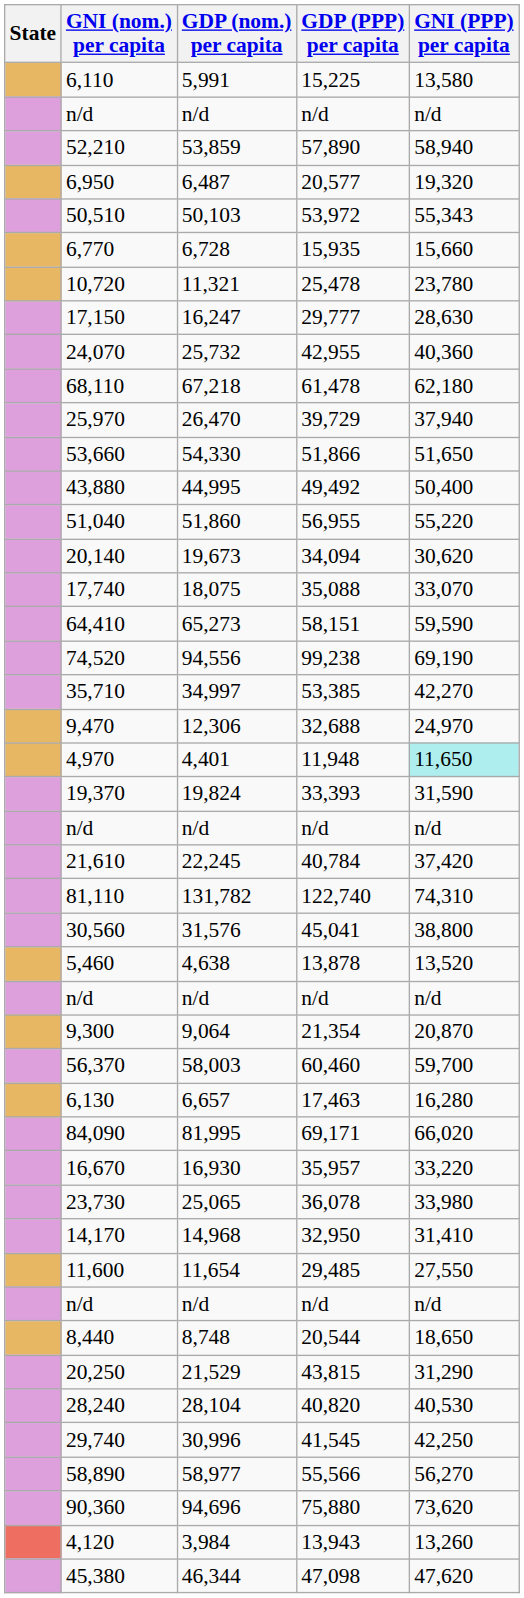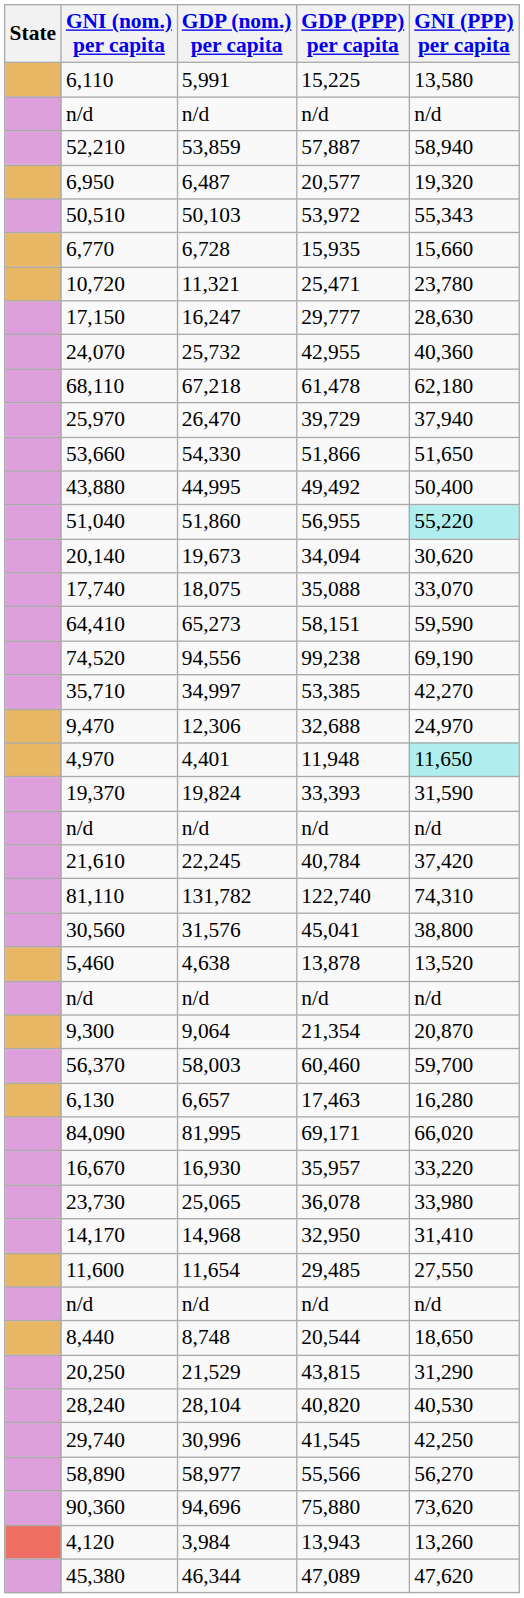 <table class="sortable wikitable sticky-header static-row-numbers sort-under col1left" >
 <tr>
 <th>State</th>
 <th><a href='#'>GNI (nom.)<br>per capita</a></th>
 <th><a href='#'>GDP (nom.)<br>per capita</a></th>
 <th><a href='#'>GDP (PPP)<br>per capita</a></th>
 <th><a href='#'>GNI (PPP)<br>per capita</a></th>
 </tr>
 <tr>
 <td bgcolor="#E8B763"></td>
 <td>6,110</td>
 <td>5,991</td>
 <td>15,225</td>
 <td>13,580</td>
 </tr>
 <tr>
 <td bgcolor="#DDA0DD"></td>
 <td>n/d</td>
 <td>n/d</td>
 <td>n/d</td>
 <td>n/d</td>
 </tr>
 <tr>
 <td bgcolor="#DDA0DD"></td>
 <td>52,210</td>
 <td>53,859</td>
-<td>57,890</td>
+<td>57,887</td>
 <td>58,940</td>
 </tr>
 <tr>
 <td bgcolor="#E8B763"></td>
 <td>6,950</td>
 <td>6,487</td>
 <td>20,577</td>
 <td>19,320</td>
 </tr>
 <tr>
 <td bgcolor="#DDA0DD"></td>
 <td>50,510</td>
 <td>50,103</td>
 <td>53,972</td>
 <td>55,343</td>
 </tr>
 <tr>
 <td bgcolor="#E8B763"></td>
 <td>6,770</td>
 <td>6,728</td>
 <td>15,935</td>
 <td>15,660</td>
 </tr>
 <tr>
 <td bgcolor="#E8B763"></td>
 <td>10,720</td>
 <td>11,321</td>
-<td>25,478</td>
+<td>25,471</td>
 <td>23,780</td>
 </tr>
 <tr>
 <td bgcolor="#DDA0DD"></td>
 <td>17,150</td>
 <td>16,247</td>
 <td>29,777</td>
 <td>28,630</td>
 </tr>
 <tr>
 <td bgcolor="#DDA0DD"></td>
 <td>24,070</td>
 <td>25,732</td>
 <td>42,955</td>
 <td>40,360</td>
 </tr>
 <tr>
 <td bgcolor="#DDA0DD"></td>
 <td>68,110</td>
 <td>67,218</td>
 <td>61,478</td>
 <td>62,180</td>
 </tr>
 <tr>
 <td bgcolor="#DDA0DD"></td>
 <td>25,970</td>
 <td>26,470</td>
 <td>39,729</td>
 <td>37,940</td>
 </tr>
 <tr>
 <td bgcolor="#DDA0DD"></td>
 <td>53,660</td>
 <td>54,330</td>
 <td>51,866</td>
 <td>51,650</td>
 </tr>
 <tr>
 <td bgcolor="#DDA0DD"></td>
 <td>43,880</td>
 <td>44,995</td>
 <td>49,492</td>
 <td>50,400</td>
 </tr>
 <tr>
 <td bgcolor="#DDA0DD"></td>
 <td>51,040</td>
 <td>51,860</td>
 <td>56,955</td>
-<td>55,220</td>
+<td style="background: paleturquoise;">55,220</td>
 </tr>
 <tr>
 <td bgcolor="#DDA0DD"></td>
 <td>20,140</td>
 <td>19,673</td>
 <td>34,094</td>
 <td>30,620</td>
 </tr>
 <tr>
 <td bgcolor="#DDA0DD"></td>
 <td>17,740</td>
 <td>18,075</td>
 <td>35,088</td>
 <td>33,070</td>
 </tr>
 <tr>
 <td bgcolor="#DDA0DD"></td>
 <td>64,410</td>
 <td>65,273</td>
 <td>58,151</td>
 <td>59,590</td>
 </tr>
 <tr>
 <td bgcolor="#DDA0DD"></td>
 <td>74,520</td>
 <td>94,556</td>
 <td>99,238</td>
 <td>69,190</td>
 </tr>
 <tr>
 <td bgcolor="#DDA0DD"></td>
 <td>35,710</td>
 <td>34,997</td>
 <td>53,385</td>
 <td>42,270</td>
 </tr>
 <tr>
 <td bgcolor="#E8B763"></td>
 <td>9,470</td>
 <td>12,306</td>
 <td>32,688</td>
 <td>24,970</td>
 </tr>
 <tr>
 <td bgcolor="#E8B763"></td>
 <td>4,970</td>
 <td>4,401</td>
 <td>11,948</td>
 <td style="background: paleturquoise;">11,650</td>
 </tr>
 <tr>
 <td bgcolor="#DDA0DD"></td>
 <td>19,370</td>
 <td>19,824</td>
 <td>33,393</td>
 <td>31,590</td>
 </tr>
 <tr>
 <td bgcolor="#DDA0DD"></td>
 <td>n/d</td>
 <td>n/d</td>
 <td>n/d</td>
 <td>n/d</td>
 </tr>
 <tr>
 <td bgcolor="#DDA0DD"></td>
 <td>21,610</td>
 <td>22,245</td>
 <td>40,784</td>
 <td>37,420</td>
 </tr>
 <tr>
 <td bgcolor="#DDA0DD"></td>
 <td>81,110</td>
 <td>131,782</td>
 <td>122,740</td>
 <td>74,310</td>
 </tr>
 <tr>
 <td bgcolor="#DDA0DD"></td>
 <td>30,560</td>
 <td>31,576</td>
 <td>45,041</td>
 <td>38,800</td>
 </tr>
 <tr>
 <td bgcolor="#E8B763"></td>
 <td>5,460</td>
 <td>4,638</td>
 <td>13,878</td>
 <td>13,520</td>
 </tr>
 <tr>
 <td bgcolor="#DDA0DD"></td>
 <td>n/d</td>
 <td>n/d</td>
 <td>n/d</td>
 <td>n/d</td>
 </tr>
 <tr>
 <td bgcolor="#E8B763"></td>
 <td>9,300</td>
 <td>9,064</td>
 <td>21,354</td>
 <td>20,870</td>
 </tr>
 <tr>
 <td bgcolor="#DDA0DD"></td>
 <td>56,370</td>
 <td>58,003</td>
 <td>60,460</td>
 <td>59,700</td>
 </tr>
 <tr>
 <td bgcolor="#E8B763"></td>
 <td>6,130</td>
 <td>6,657</td>
 <td>17,463</td>
 <td>16,280</td>
 </tr>
 <tr>
 <td bgcolor="#DDA0DD"></td>
 <td>84,090</td>
 <td>81,995</td>
 <td>69,171</td>
 <td>66,020</td>
 </tr>
 <tr>
 <td bgcolor="#DDA0DD"></td>
 <td>16,670</td>
 <td>16,930</td>
 <td>35,957</td>
 <td>33,220</td>
 </tr>
 <tr>
 <td bgcolor="#DDA0DD"></td>
 <td>23,730</td>
 <td>25,065</td>
 <td>36,078</td>
 <td>33,980</td>
 </tr>
 <tr>
 <td bgcolor="#DDA0DD"></td>
 <td>14,170</td>
 <td>14,968</td>
 <td>32,950</td>
 <td>31,410</td>
 </tr>
 <tr>
 <td bgcolor="#E8B763"></td>
 <td>11,600</td>
 <td>11,654</td>
 <td>29,485</td>
 <td>27,550</td>
 </tr>
 <tr>
 <td bgcolor="#DDA0DD"></td>
 <td>n/d</td>
 <td>n/d</td>
 <td>n/d</td>
 <td>n/d</td>
 </tr>
 <tr>
 <td bgcolor="#E8B763"></td>
 <td>8,440</td>
 <td>8,748</td>
 <td>20,544</td>
 <td>18,650</td>
 </tr>
 <tr>
 <td bgcolor="#DDA0DD"></td>
 <td>20,250</td>
 <td>21,529</td>
 <td>43,815</td>
 <td>31,290</td>
 </tr>
 <tr>
 <td bgcolor="#DDA0DD"></td>
 <td>28,240</td>
 <td>28,104</td>
 <td>40,820</td>
 <td>40,530</td>
 </tr>
 <tr>
 <td bgcolor="#DDA0DD"></td>
 <td>29,740</td>
 <td>30,996</td>
 <td>41,545</td>
 <td>42,250</td>
 </tr>
 <tr>
 <td bgcolor="#DDA0DD"></td>
 <td>58,890</td>
 <td>58,977</td>
 <td>55,566</td>
 <td>56,270</td>
 </tr>
 <tr>
 <td bgcolor="#DDA0DD"></td>
 <td>90,360</td>
 <td>94,696</td>
 <td>75,880</td>
 <td>73,620</td>
 </tr>
 <tr>
 <td bgcolor="#EF6E62"></td>
 <td>4,120</td>
 <td>3,984</td>
 <td>13,943</td>
 <td>13,260</td>
 </tr>
 <tr>
 <td bgcolor="#DDA0DD"></td>
 <td>45,380</td>
 <td>46,344</td>
-<td>47,098</td>
+<td>47,089</td>
 <td>47,620</td>
 </tr>
 </table>
